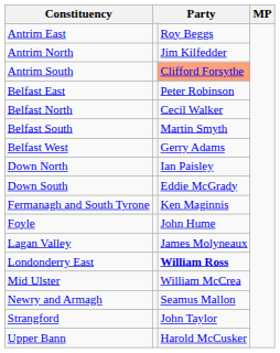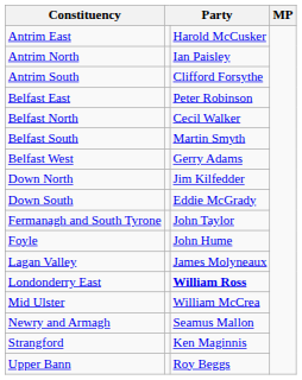 <table class=wikitable>
 <tr>
 <th>Constituency</th>
 <th colspan=2>Party</th>
 <th>MP</th>
 </tr>
 <tr>
 <td><a href='#'>Antrim East</a></td>
 <td></td>
-<td><a href='#'>Roy Beggs</a></td>
+<td><a href='#'>Harold McCusker</a></td>
 </tr>
 <tr>
 <td><a href='#'>Antrim North</a></td>
 <td></td>
-<td><a href='#'>Jim Kilfedder</a></td>
+<td><a href='#'>Ian Paisley</a></td>
 </tr>
 <tr>
 <td><a href='#'>Antrim South</a></td>
 <td></td>
-<td style="background: lightsalmon;"><a href='#'>Clifford Forsythe</a></td>
+<td><a href='#'>Clifford Forsythe</a></td>
 </tr>
 <tr>
 <td><a href='#'>Belfast East</a></td>
 <td></td>
 <td><a href='#'>Peter Robinson</a></td>
 </tr>
 <tr>
 <td><a href='#'>Belfast North</a></td>
 <td></td>
 <td><a href='#'>Cecil Walker</a></td>
 </tr>
 <tr>
 <td><a href='#'>Belfast South</a></td>
 <td></td>
 <td><a href='#'>Martin Smyth</a></td>
 </tr>
 <tr>
 <td><a href='#'>Belfast West</a></td>
 <td></td>
 <td><a href='#'>Gerry Adams</a></td>
 </tr>
 <tr>
 <td><a href='#'>Down North</a></td>
 <td></td>
-<td><a href='#'>Ian Paisley</a></td>
+<td><a href='#'>Jim Kilfedder</a></td>
 </tr>
 <tr>
 <td><a href='#'>Down South</a></td>
 <td></td>
 <td><a href='#'>Eddie McGrady</a></td>
 </tr>
 <tr>
 <td><a href='#'>Fermanagh and South Tyrone</a></td>
 <td></td>
-<td><a href='#'>Ken Maginnis</a></td>
+<td><a href='#'>John Taylor</a></td>
 </tr>
 <tr>
 <td><a href='#'>Foyle</a></td>
 <td></td>
 <td><a href='#'>John Hume</a></td>
 </tr>
 <tr>
 <td><a href='#'>Lagan Valley</a></td>
 <td></td>
 <td><a href='#'>James Molyneaux</a></td>
 </tr>
 <tr>
 <td><a href='#'>Londonderry East</a></td>
 <td></td>
 <td><strong><a href='#'>William Ross</a></strong></td>
 </tr>
 <tr>
 <td><a href='#'>Mid Ulster</a></td>
 <td></td>
 <td><a href='#'>William McCrea</a></td>
 </tr>
 <tr>
 <td><a href='#'>Newry and Armagh</a></td>
 <td></td>
 <td><a href='#'>Seamus Mallon</a></td>
 </tr>
 <tr>
 <td><a href='#'>Strangford</a></td>
 <td></td>
-<td><a href='#'>John Taylor</a></td>
+<td><a href='#'>Ken Maginnis</a></td>
 </tr>
 <tr>
 <td><a href='#'>Upper Bann</a></td>
 <td></td>
-<td><a href='#'>Harold McCusker</a></td>
+<td><a href='#'>Roy Beggs</a></td>
 </tr>
 </table>
